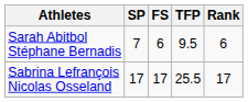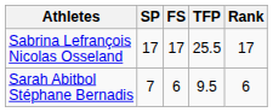 <table class="wikitable" border="1" style="font-size:90%">
 <tr>
 <th>Athletes</th>
 <th>SP</th>
 <th>FS</th>
 <th>TFP</th>
 <th>Rank</th>
 </tr>
 <tr align=center>
+<td align=left><a href='#'>Sabrina Lefrançois</a><br><a href='#'>Nicolas Osseland</a></td>
+<td>17</td>
+<td>17</td>
+<td>25.5</td>
+<td>17</td>
+</tr>
+<tr align=center>
 <td align=left><a href='#'>Sarah Abitbol</a><br><a href='#'>Stéphane Bernadis</a></td>
 <td>7</td>
 <td>6</td>
 <td>9.5</td>
 <td>6</td>
 </tr>
-<tr align=center>
-<td align=left><a href='#'>Sabrina Lefrançois</a><br><a href='#'>Nicolas Osseland</a></td>
-<td>17</td>
-<td>17</td>
-<td>25.5</td>
-<td>17</td>
-</tr>
 </table>
